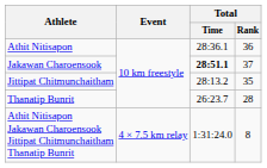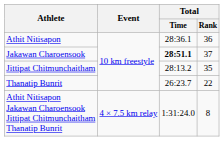 <table class="wikitable" style="font-size:90%">
 <tr>
 <th rowspan=2>Athlete</th>
 <th rowspan=2>Event</th>
 <th colspan=2>Total</th>
 </tr>
 <tr style="font-size:90%">
 <th>Time</th>
 <th>Rank</th>
 </tr>
 <tr align=center>
 <td align=left><a href='#'>Athit Nitisapon</a></td>
 <td align=left rowspan=4><a href='#'>10 km freestyle</a></td>
 <td>28:36.1</td>
 <td>36</td>
 </tr>
 <tr align=center>
 <td align=left><a href='#'>Jakawan Charoensook</a></td>
 <td><strong>28:51.1</strong></td>
 <td>37</td>
 </tr>
 <tr align=center>
 <td align=left><a href='#'>Jittipat Chitmunchaitham</a></td>
 <td>28:13.2</td>
 <td>35</td>
 </tr>
 <tr align=center>
 <td align=left><a href='#'>Thanatip Bunrit</a></td>
 <td>26:23.7</td>
-<td>28</td>
+<td>22</td>
 </tr>
 <tr align=center>
 <td align=left><a href='#'>Athit Nitisapon</a><br><a href='#'>Jakawan Charoensook</a><br><a href='#'>Jittipat Chitmunchaitham</a><br><a href='#'>Thanatip Bunrit</a></td>
 <td align=left><a href='#'>4 × 7.5 km relay</a></td>
 <td>1:31:24.0</td>
 <td>8</td>
 </tr>
 </table>
